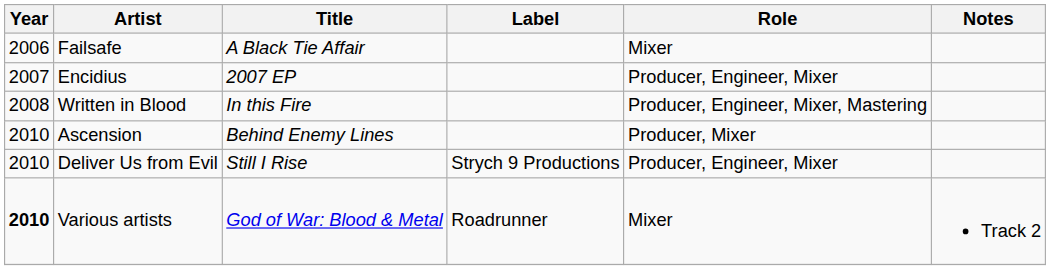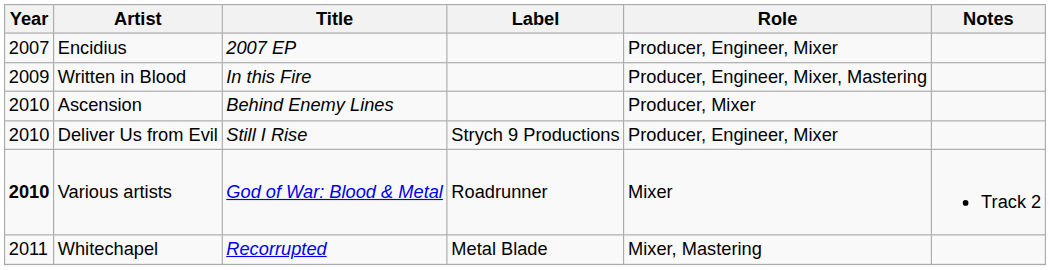 <table class="wikitable sortable">
 <tr>
 <th>Year</th>
 <th>Artist</th>
 <th>Title</th>
 <th>Label</th>
 <th>Role</th>
 <th>Notes</th>
 </tr>
 <tr>
-<td>2006</td>
-<td>Failsafe</td>
-<td><em>A Black Tie Affair</em></td>
-<td></td>
-<td>Mixer</td>
-<td></td>
-</tr>
-<tr>
 <td>2007</td>
 <td>Encidius</td>
 <td><em>2007 EP</em></td>
 <td></td>
 <td>Producer, Engineer, Mixer</td>
 <td></td>
 </tr>
 <tr>
-<td>2008</td>
+<td>2009</td>
 <td>Written in Blood</td>
 <td><em>In this Fire</em></td>
 <td></td>
 <td>Producer, Engineer, Mixer, Mastering</td>
 <td></td>
 </tr>
 <tr>
 <td>2010</td>
 <td>Ascension</td>
 <td><em>Behind Enemy Lines</em></td>
 <td></td>
 <td>Producer, Mixer</td>
 <td></td>
 </tr>
 <tr>
 <td>2010</td>
 <td>Deliver Us from Evil</td>
 <td><em>Still I Rise</em></td>
 <td>Strych 9 Productions</td>
 <td>Producer, Engineer, Mixer</td>
 <td></td>
 </tr>
 <tr>
 <td><strong>2010</strong></td>
 <td>Various artists</td>
 <td><em><a href='#'>God of War: Blood & Metal</a></em></td>
 <td>Roadrunner</td>
 <td>Mixer</td>
 <td><br><ul><li>Track 2</li></ul></td>
 </tr>
 <tr>
+<td>2011</td>
+<td>Whitechapel</td>
+<td><em><a href='#'>Recorrupted</a></em></td>
+<td>Metal Blade</td>
+<td>Mixer, Mastering</td>
+<td></td>
+</tr>
+<tr>
 </tr>
 </table>
